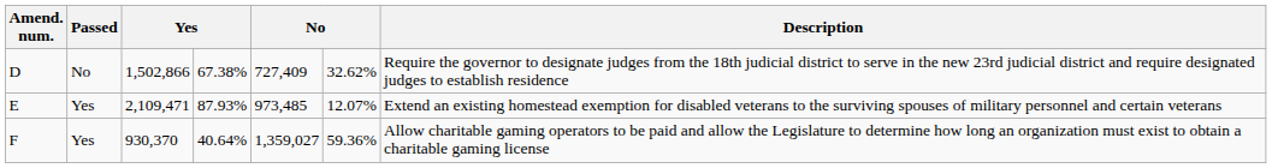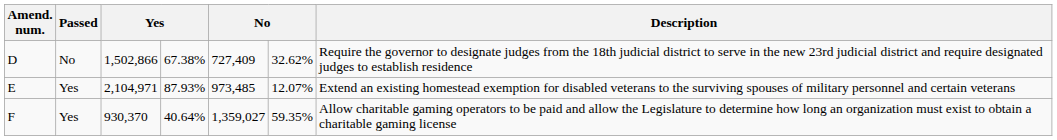 <table class="wikitable sortable collapsible">
 <tr>
 <th>Amend.<br>num.</th>
 <th>Passed</th>
 <th colspan="2">Yes</th>
 <th colspan="2">No</th>
 <th>Description</th>
 </tr>
 <tr>
 <td>D</td>
 <td> No</td>
 <td>1,502,866</td>
 <td>67.38%</td>
 <td>727,409</td>
 <td>32.62%</td>
 <td>Require the governor to designate judges from the 18th judicial district to serve in the new 23rd judicial district and require designated judges to establish residence</td>
 </tr>
 <tr>
 <td>E</td>
 <td> Yes</td>
-<td>2,109,471</td>
+<td>2,104,971</td>
 <td>87.93%</td>
 <td>973,485</td>
 <td>12.07%</td>
 <td>Extend an existing homestead exemption for disabled veterans to the surviving spouses of military personnel and certain veterans</td>
 </tr>
 <tr>
 <td>F</td>
 <td> Yes</td>
 <td>930,370</td>
 <td>40.64%</td>
 <td>1,359,027</td>
-<td>59.36%</td>
+<td>59.35%</td>
 <td>Allow charitable gaming operators to be paid and allow the Legislature to determine how long an organization must exist to obtain a charitable gaming license</td>
 </tr>
 </table>
